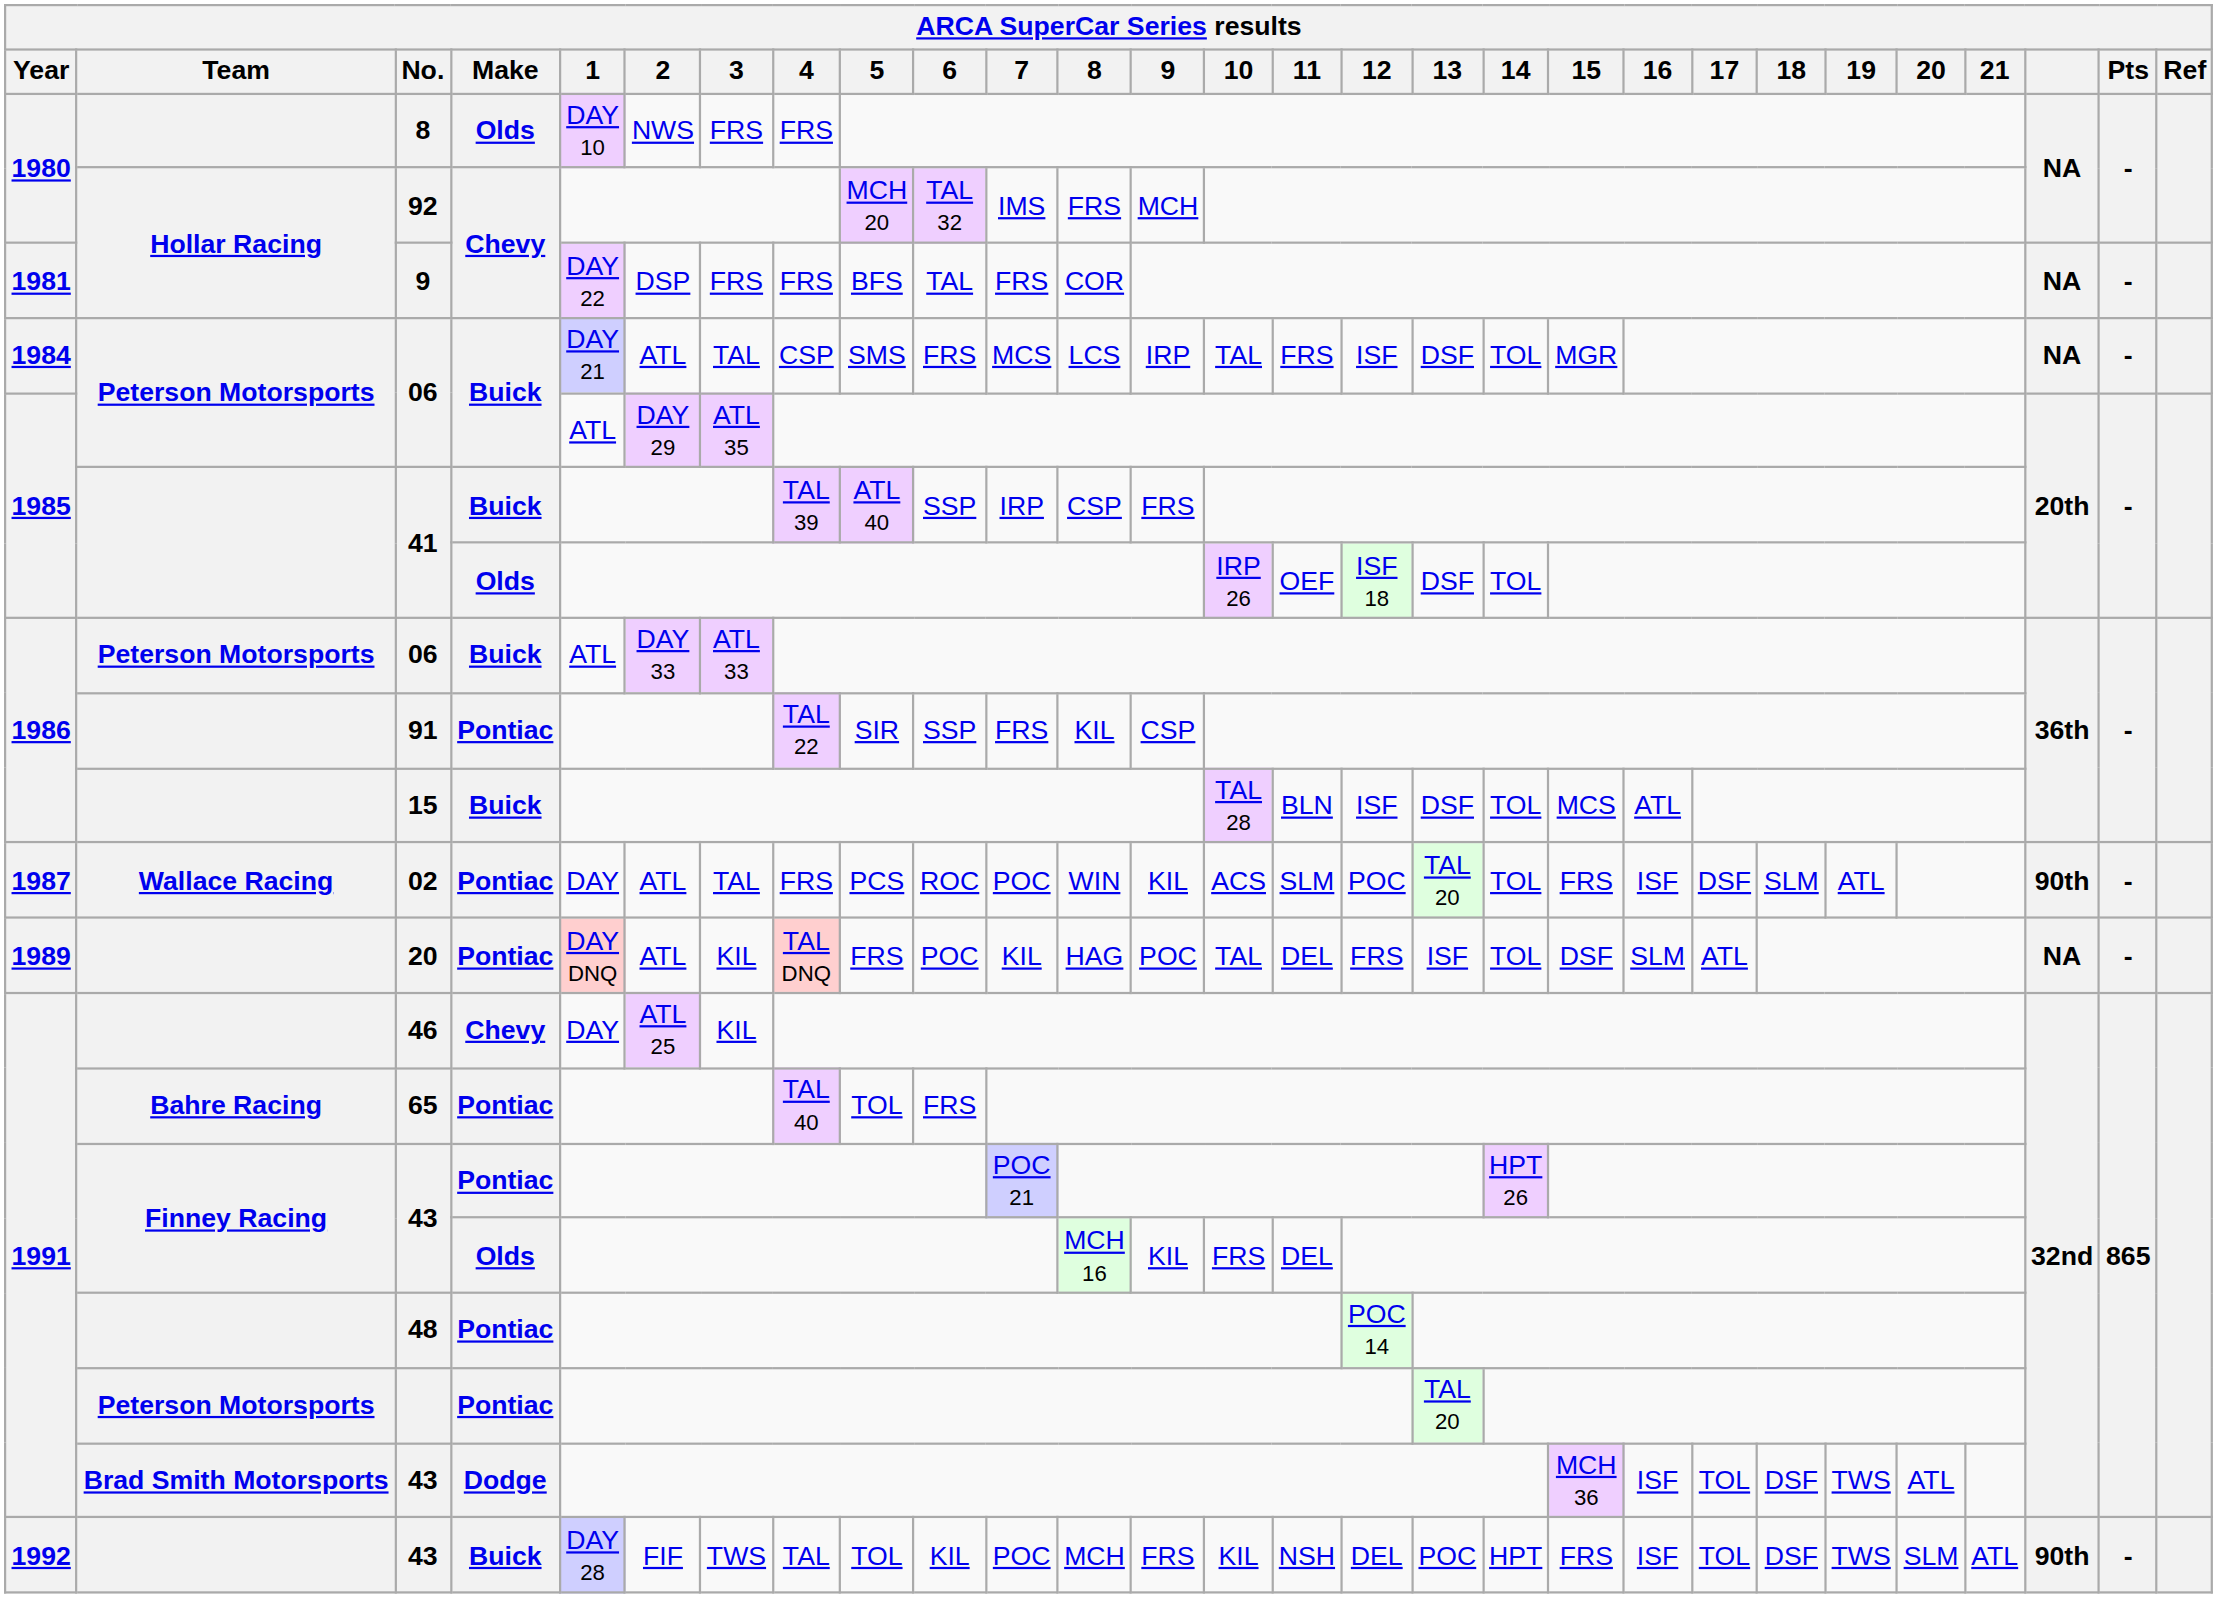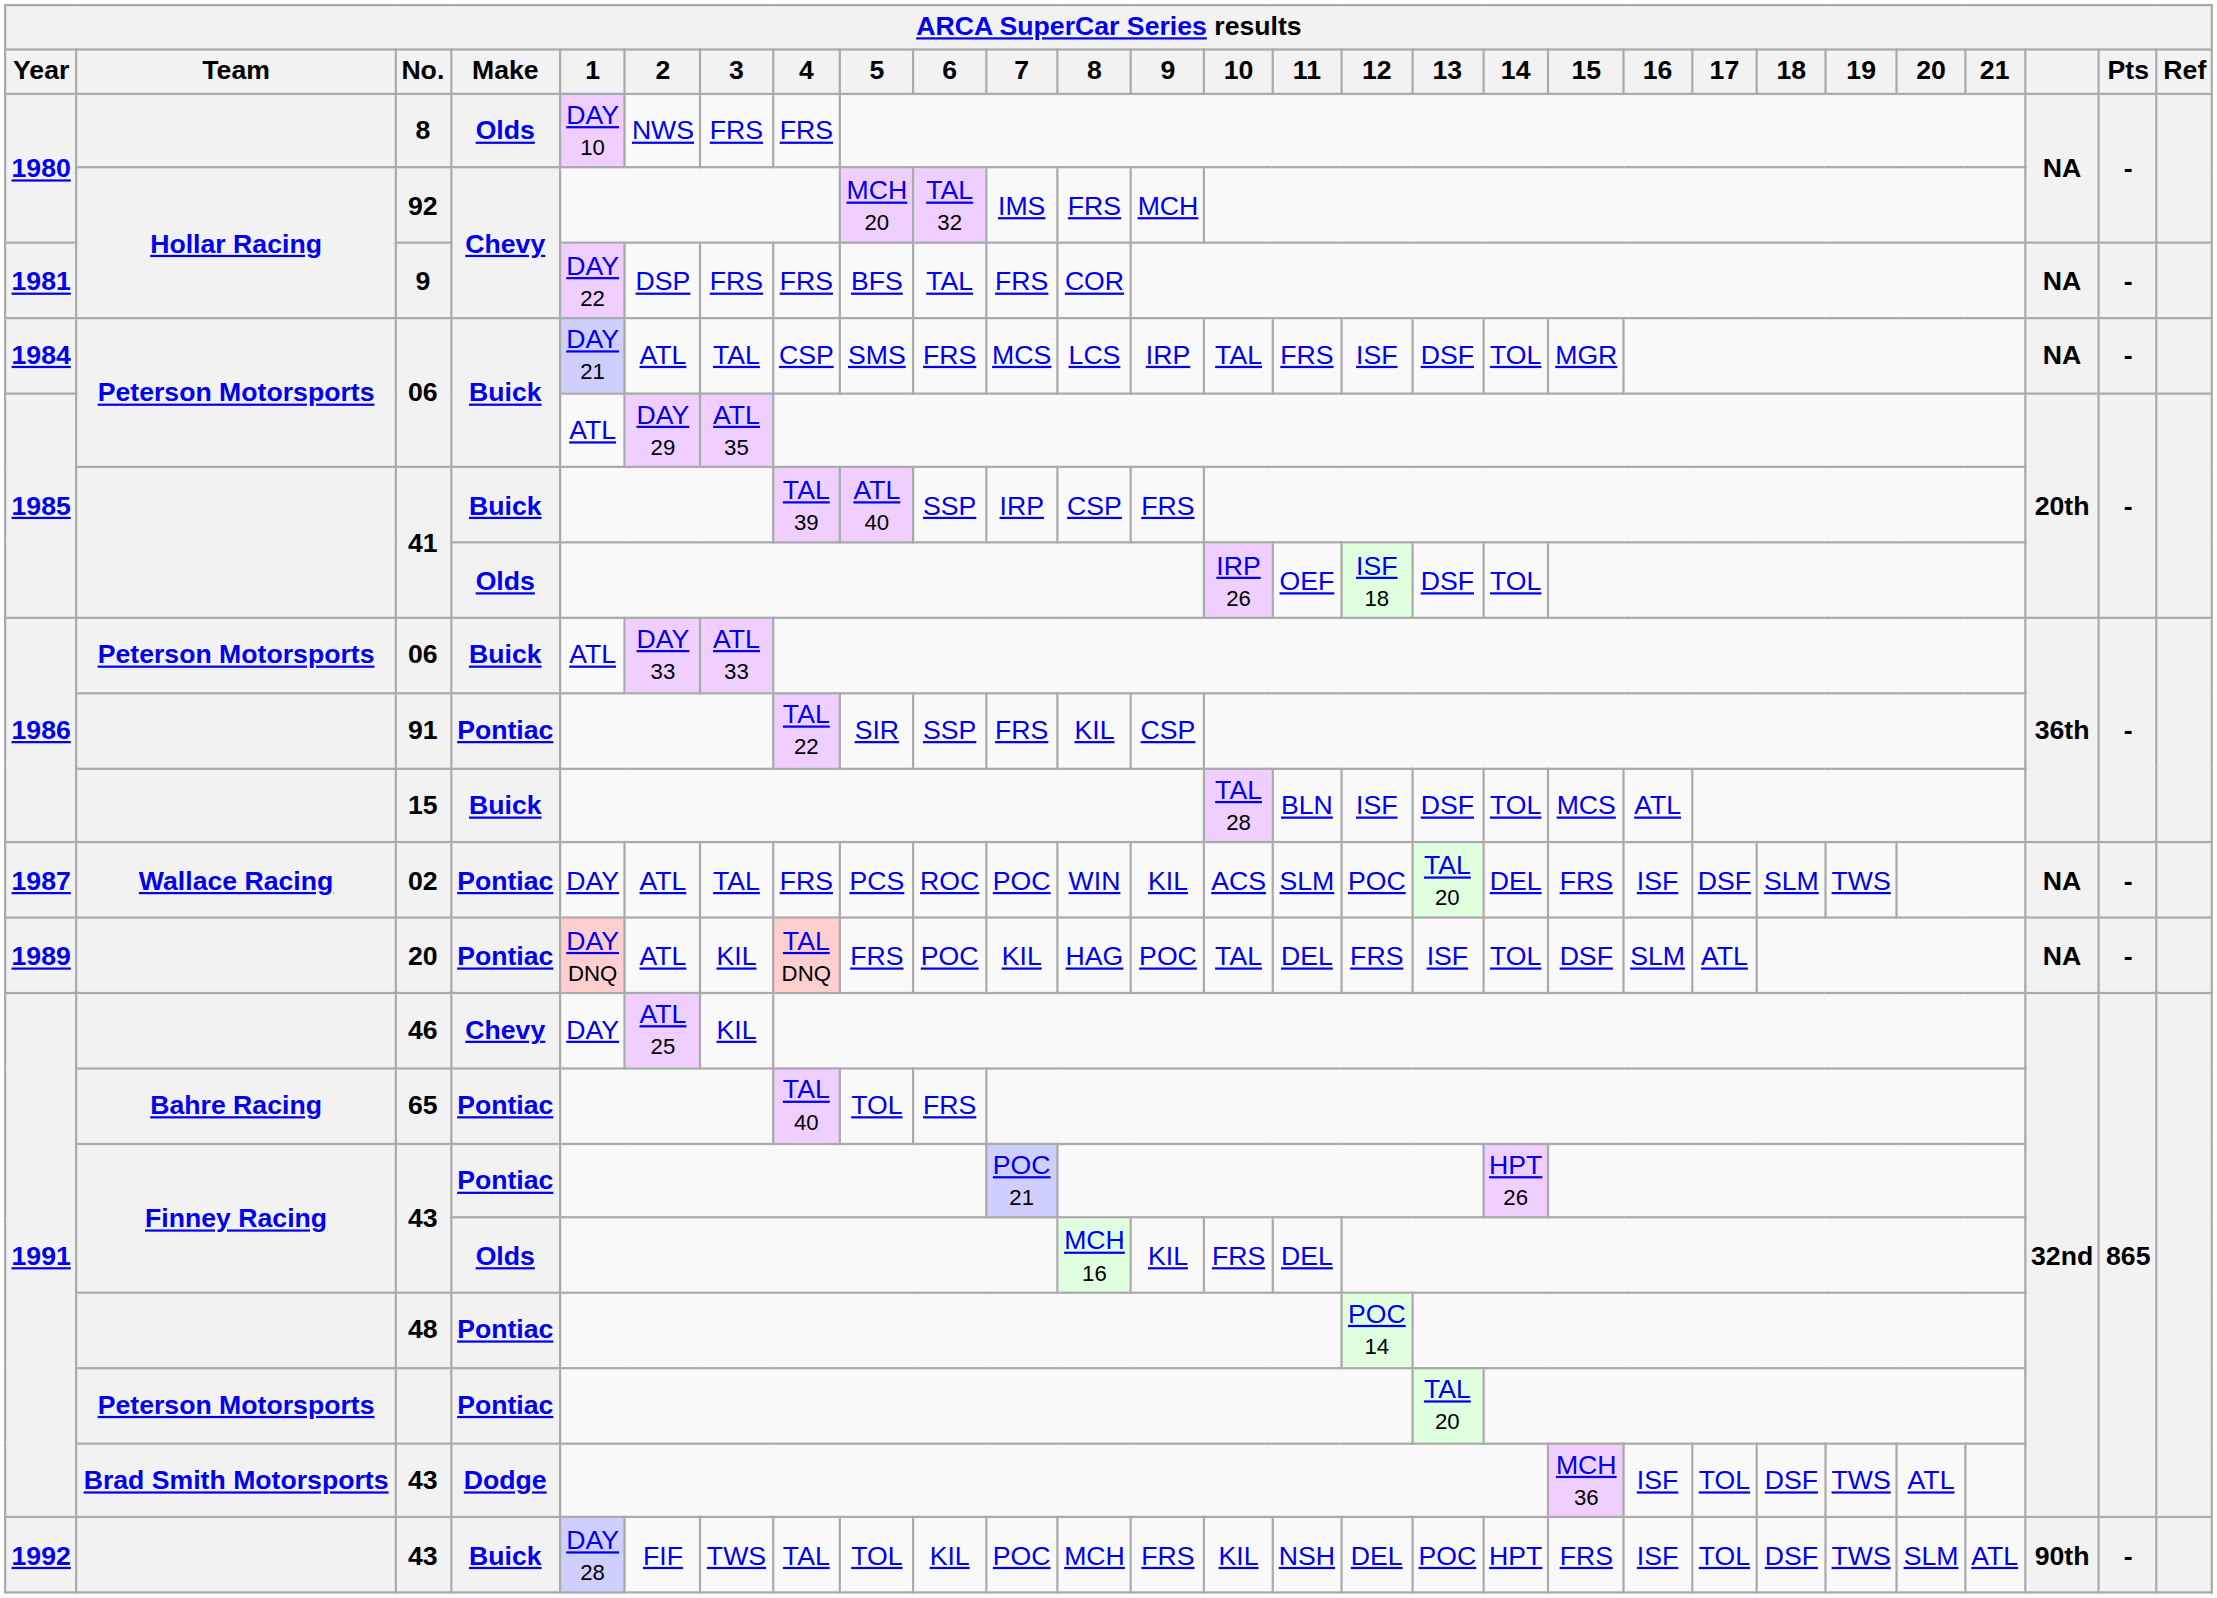 <table class="wikitable" style="text-align:center; font-size:75%">
 <tr>
 <th colspan=45><a href='#'>ARCA SuperCar Series</a> results</th>
 </tr>
 <tr>
 <th>Year</th>
 <th>Team</th>
 <th>No.</th>
 <th>Make</th>
 <th>1</th>
 <th>2</th>
 <th>3</th>
 <th>4</th>
 <th>5</th>
 <th>6</th>
 <th>7</th>
 <th>8</th>
 <th>9</th>
 <th>10</th>
 <th>11</th>
 <th>12</th>
 <th>13</th>
 <th>14</th>
 <th>15</th>
 <th>16</th>
 <th>17</th>
 <th>18</th>
 <th>19</th>
 <th>20</th>
 <th>21</th>
 <th></th>
 <th>Pts</th>
 <th>Ref</th>
 </tr>
 <tr>
 <th rowspan=2><a href='#'>1980</a></th>
 <th></th>
 <th>8</th>
 <th><a href='#'>Olds</a></th>
 <td style="background:#EFCFFF;"><a href='#'>DAY</a><br><small>10</small></td>
 <td><a href='#'>NWS</a></td>
 <td><a href='#'>FRS</a></td>
 <td><a href='#'>FRS</a></td>
 <td colspan=17></td>
 <th rowspan=2>NA</th>
 <th rowspan=2>-</th>
 <th rowspan=2></th>
 </tr>
 <tr>
 <th rowspan=2><a href='#'>Hollar Racing</a></th>
 <th>92</th>
 <th rowspan=2><a href='#'>Chevy</a></th>
 <td colspan=4></td>
 <td style="background:#EFCFFF;"><a href='#'>MCH</a><br><small>20</small></td>
 <td style="background:#EFCFFF;"><a href='#'>TAL</a><br><small>32</small></td>
 <td><a href='#'>IMS</a></td>
 <td><a href='#'>FRS</a></td>
 <td><a href='#'>MCH</a></td>
 <td colspan=12></td>
 </tr>
 <tr>
 <th><a href='#'>1981</a></th>
 <th>9</th>
 <td style="background:#EFCFFF;"><a href='#'>DAY</a><br><small>22</small></td>
 <td><a href='#'>DSP</a></td>
 <td><a href='#'>FRS</a></td>
 <td><a href='#'>FRS</a></td>
 <td><a href='#'>BFS</a></td>
 <td><a href='#'>TAL</a></td>
 <td><a href='#'>FRS</a></td>
 <td><a href='#'>COR</a></td>
 <td colspan=13></td>
 <th>NA</th>
 <th>-</th>
 <th></th>
 </tr>
 <tr>
 <th><a href='#'>1984</a></th>
 <th rowspan=2><a href='#'>Peterson Motorsports</a></th>
 <th rowspan=2>06</th>
 <th rowspan=2><a href='#'>Buick</a></th>
 <td style="background:#CFCFFF;"><a href='#'>DAY</a><br><small>21</small></td>
 <td><a href='#'>ATL</a></td>
 <td><a href='#'>TAL</a></td>
 <td><a href='#'>CSP</a></td>
 <td><a href='#'>SMS</a></td>
 <td><a href='#'>FRS</a></td>
 <td><a href='#'>MCS</a></td>
 <td><a href='#'>LCS</a></td>
 <td><a href='#'>IRP</a></td>
 <td><a href='#'>TAL</a></td>
 <td><a href='#'>FRS</a></td>
 <td><a href='#'>ISF</a></td>
 <td><a href='#'>DSF</a></td>
 <td><a href='#'>TOL</a></td>
 <td><a href='#'>MGR</a></td>
 <td colspan=6></td>
 <th>NA</th>
 <th>-</th>
 <th></th>
 </tr>
 <tr>
 <th rowspan=3><a href='#'>1985</a></th>
 <td><a href='#'>ATL</a></td>
 <td style="background:#EFCFFF;"><a href='#'>DAY</a><br><small>29</small></td>
 <td style="background:#EFCFFF;"><a href='#'>ATL</a><br><small>35</small></td>
 <td colspan=18></td>
 <th rowspan=3>20th</th>
 <th rowspan=3>-</th>
 <th rowspan=3></th>
 </tr>
 <tr>
 <th rowspan=2></th>
 <th rowspan=2>41</th>
 <th><a href='#'>Buick</a></th>
 <td colspan=3></td>
 <td style="background:#EFCFFF;"><a href='#'>TAL</a><br><small>39</small></td>
 <td style="background:#EFCFFF;"><a href='#'>ATL</a><br><small>40</small></td>
 <td><a href='#'>SSP</a></td>
 <td><a href='#'>IRP</a></td>
 <td><a href='#'>CSP</a></td>
 <td><a href='#'>FRS</a></td>
 <td colspan=12></td>
 </tr>
 <tr>
 <th><a href='#'>Olds</a></th>
 <td colspan=9></td>
 <td style="background:#EFCFFF;"><a href='#'>IRP</a><br><small>26</small></td>
 <td><a href='#'>OEF</a></td>
 <td style="background:#DFFFDF;"><a href='#'>ISF</a><br><small>18</small></td>
 <td><a href='#'>DSF</a></td>
 <td><a href='#'>TOL</a></td>
 <td colspan=7></td>
 </tr>
 <tr>
 <th rowspan=3><a href='#'>1986</a></th>
 <th><a href='#'>Peterson Motorsports</a></th>
 <th>06</th>
 <th><a href='#'>Buick</a></th>
 <td><a href='#'>ATL</a></td>
 <td style="background:#EFCFFF;"><a href='#'>DAY</a><br><small>33</small></td>
 <td style="background:#EFCFFF;"><a href='#'>ATL</a><br><small>33</small></td>
 <td colspan=18></td>
 <th rowspan=3>36th</th>
 <th rowspan=3>-</th>
 <th rowspan=3></th>
 </tr>
 <tr>
 <th></th>
 <th>91</th>
 <th><a href='#'>Pontiac</a></th>
 <td colspan=3></td>
 <td style="background:#EFCFFF;"><a href='#'>TAL</a><br><small>22</small></td>
 <td><a href='#'>SIR</a></td>
 <td><a href='#'>SSP</a></td>
 <td><a href='#'>FRS</a></td>
 <td><a href='#'>KIL</a></td>
 <td><a href='#'>CSP</a></td>
 <td colspan=12></td>
 </tr>
 <tr>
 <th></th>
 <th>15</th>
 <th><a href='#'>Buick</a></th>
 <td colspan=9></td>
 <td style="background:#EFCFFF;"><a href='#'>TAL</a><br><small>28</small></td>
 <td><a href='#'>BLN</a></td>
 <td><a href='#'>ISF</a></td>
 <td><a href='#'>DSF</a></td>
 <td><a href='#'>TOL</a></td>
 <td><a href='#'>MCS</a></td>
 <td><a href='#'>ATL</a></td>
 <td colspan=5></td>
 </tr>
 <tr>
 <th><a href='#'>1987</a></th>
 <th><a href='#'>Wallace Racing</a></th>
 <th>02</th>
 <th><a href='#'>Pontiac</a></th>
 <td><a href='#'>DAY</a></td>
 <td><a href='#'>ATL</a></td>
 <td><a href='#'>TAL</a></td>
 <td><a href='#'>FRS</a></td>
 <td><a href='#'>PCS</a></td>
 <td><a href='#'>ROC</a></td>
 <td><a href='#'>POC</a></td>
 <td><a href='#'>WIN</a></td>
 <td><a href='#'>KIL</a></td>
 <td><a href='#'>ACS</a></td>
 <td><a href='#'>SLM</a></td>
 <td><a href='#'>POC</a></td>
 <td style="background:#DFFFDF;"><a href='#'>TAL</a><br><small>20</small></td>
-<td><a href='#'>TOL</a></td>
+<td><a href='#'>DEL</a></td>
 <td><a href='#'>FRS</a></td>
 <td><a href='#'>ISF</a></td>
 <td><a href='#'>DSF</a></td>
 <td><a href='#'>SLM</a></td>
-<td><a href='#'>ATL</a></td>
+<td><a href='#'>TWS</a></td>
 <td colspan=2></td>
-<th>90th</th>
+<th>NA</th>
 <th>-</th>
 <th></th>
 </tr>
 <tr>
 <th><a href='#'>1989</a></th>
 <th></th>
 <th>20</th>
 <th><a href='#'>Pontiac</a></th>
 <td style="background:#FFCFCF;"><a href='#'>DAY</a><br><small>DNQ</small></td>
 <td><a href='#'>ATL</a></td>
 <td><a href='#'>KIL</a></td>
 <td style="background:#FFCFCF;"><a href='#'>TAL</a><br><small>DNQ</small></td>
 <td><a href='#'>FRS</a></td>
 <td><a href='#'>POC</a></td>
 <td><a href='#'>KIL</a></td>
 <td><a href='#'>HAG</a></td>
 <td><a href='#'>POC</a></td>
 <td><a href='#'>TAL</a></td>
 <td><a href='#'>DEL</a></td>
 <td><a href='#'>FRS</a></td>
 <td><a href='#'>ISF</a></td>
 <td><a href='#'>TOL</a></td>
 <td><a href='#'>DSF</a></td>
 <td><a href='#'>SLM</a></td>
 <td><a href='#'>ATL</a></td>
 <td colspan=4></td>
 <th>NA</th>
 <th>-</th>
 <th></th>
 </tr>
 <tr>
 <th rowspan=7><a href='#'>1991</a></th>
 <th></th>
 <th>46</th>
 <th><a href='#'>Chevy</a></th>
 <td><a href='#'>DAY</a></td>
 <td style="background:#EFCFFF;"><a href='#'>ATL</a><br><small>25</small></td>
 <td><a href='#'>KIL</a></td>
 <td colspan=18></td>
 <th rowspan=7>32nd</th>
 <th rowspan=7>865</th>
 <th rowspan=7></th>
 </tr>
 <tr>
 <th><a href='#'>Bahre Racing</a></th>
 <th>65</th>
 <th><a href='#'>Pontiac</a></th>
 <td colspan=3></td>
 <td style="background:#EFCFFF;"><a href='#'>TAL</a><br><small>40</small></td>
 <td><a href='#'>TOL</a></td>
 <td><a href='#'>FRS</a></td>
 <td colspan=15></td>
 </tr>
 <tr>
 <th rowspan=2><a href='#'>Finney Racing</a></th>
 <th rowspan=2>43</th>
 <th><a href='#'>Pontiac</a></th>
 <td colspan=6></td>
 <td style="background:#CFCFFF;"><a href='#'>POC</a><br><small>21</small></td>
 <td colspan=6></td>
 <td style="background:#EFCFFF;"><a href='#'>HPT</a><br><small>26</small></td>
 <td colspan=7></td>
 </tr>
 <tr>
 <th><a href='#'>Olds</a></th>
 <td colspan=7></td>
 <td style="background:#DFFFDF;"><a href='#'>MCH</a><br><small>16</small></td>
 <td><a href='#'>KIL</a></td>
 <td><a href='#'>FRS</a></td>
 <td><a href='#'>DEL</a></td>
 <td colspan=10></td>
 </tr>
 <tr>
 <th></th>
 <th>48</th>
 <th><a href='#'>Pontiac</a></th>
 <td colspan=11></td>
 <td style="background:#DFFFDF;"><a href='#'>POC</a><br><small>14</small></td>
 <td colspan=9></td>
 </tr>
 <tr>
 <th><a href='#'>Peterson Motorsports</a></th>
 <th></th>
 <th><a href='#'>Pontiac</a></th>
 <td colspan=12></td>
 <td style="background:#DFFFDF;"><a href='#'>TAL</a><br><small>20</small></td>
 <td colspan=8></td>
 </tr>
 <tr>
 <th><a href='#'>Brad Smith Motorsports</a></th>
 <th>43</th>
 <th><a href='#'>Dodge</a></th>
 <td colspan=14></td>
 <td style="background:#EFCFFF;"><a href='#'>MCH</a><br><small>36</small></td>
 <td><a href='#'>ISF</a></td>
 <td><a href='#'>TOL</a></td>
 <td><a href='#'>DSF</a></td>
 <td><a href='#'>TWS</a></td>
 <td><a href='#'>ATL</a></td>
 <td></td>
 </tr>
 <tr>
 <th><a href='#'>1992</a></th>
 <th></th>
 <th>43</th>
 <th><a href='#'>Buick</a></th>
 <td style="background:#CFCFFF;"><a href='#'>DAY</a><br><small>28</small></td>
 <td><a href='#'>FIF</a></td>
 <td><a href='#'>TWS</a></td>
 <td><a href='#'>TAL</a></td>
 <td><a href='#'>TOL</a></td>
 <td><a href='#'>KIL</a></td>
 <td><a href='#'>POC</a></td>
 <td><a href='#'>MCH</a></td>
 <td><a href='#'>FRS</a></td>
 <td><a href='#'>KIL</a></td>
 <td><a href='#'>NSH</a></td>
 <td><a href='#'>DEL</a></td>
 <td><a href='#'>POC</a></td>
 <td><a href='#'>HPT</a></td>
 <td><a href='#'>FRS</a></td>
 <td><a href='#'>ISF</a></td>
 <td><a href='#'>TOL</a></td>
 <td><a href='#'>DSF</a></td>
 <td><a href='#'>TWS</a></td>
 <td><a href='#'>SLM</a></td>
 <td><a href='#'>ATL</a></td>
 <th>90th</th>
 <th>-</th>
 <th></th>
 </tr>
 </table>
